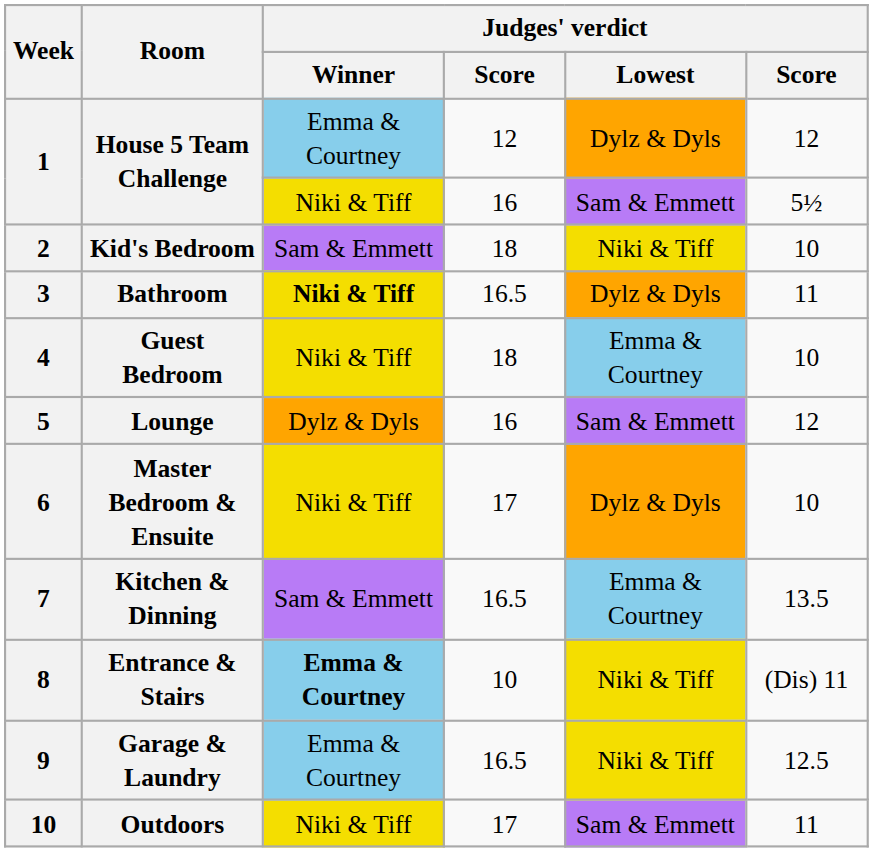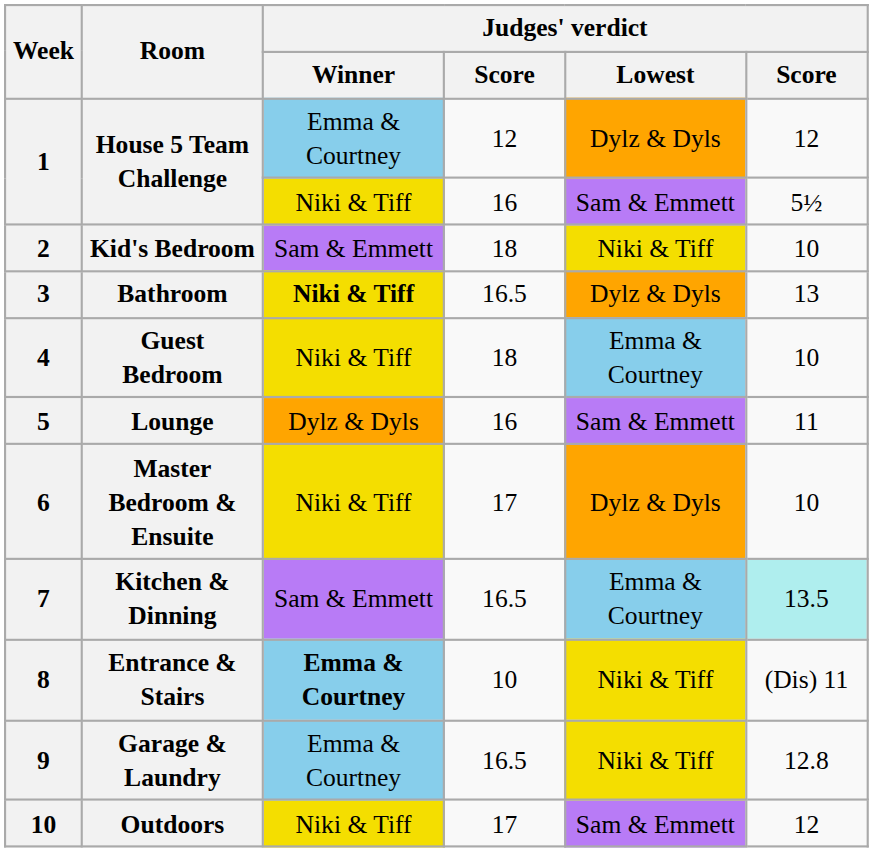 <table class="wikitable" style="text-align: center; font-size: 9pt; line-height:16px; width:65%">
 <tr>
 <th scope="col" rowspan="2" style="width:1%;">Week</th>
 <th scope="col" rowspan="2" style="width:15%;">Room</th>
 <th scope="col" colspan="4" style="width:5%;">Judges' verdict</th>
 </tr>
 <tr>
 <th scope="col" style="width:15%;">Winner</th>
 <th scope="col" style="width:10%;">Score</th>
 <th scope="col" style="width:15%;">Lowest</th>
 <th scope="col" style="width:10%;">Score</th>
 </tr>
 <tr>
 <th rowspan="2">1</th>
 <th rowspan="2">House 5 Team Challenge</th>
 <td scope="col" style="background:skyblue; color:black;">Emma & Courtney</td>
 <td>12</td>
 <td style="background:#B87BF6; background-color:orange">Dylz & Dyls</td>
 <td>12</td>
 </tr>
 <tr>
 <td scope="col" style="background:#f4de00; color:black;">Niki & Tiff</td>
 <td>16</td>
 <td scope="col" style="background:#B87BF6; color:black;">Sam & Emmett</td>
 <td>5½</td>
 </tr>
 <tr>
 <th>2</th>
 <th>Kid's Bedroom</th>
 <td scope="col" style="background:#B87BF6; color:black;">Sam & Emmett</td>
 <td>18</td>
 <td style="background:#f4de00; color:black;">Niki & Tiff</td>
 <td>10</td>
 </tr>
 <tr>
 <th>3</th>
 <th>Bathroom</th>
 <td style="background:#f4de00; color:black;"><strong>Niki & Tiff</strong></td>
 <td>16.5</td>
 <td style="background:#B87BF6; background-color:orange">Dylz & Dyls</td>
-<td>11</td>
+<td>13</td>
 </tr>
 <tr>
 <th>4</th>
 <th>Guest Bedroom</th>
 <td style="background:#f4de00; color:black;">Niki & Tiff</td>
 <td>18</td>
 <td scope="col" style="background:skyblue; color:black;">Emma & Courtney</td>
 <td>10</td>
 </tr>
 <tr>
 <th>5</th>
 <th>Lounge</th>
 <td style="background:#B87BF6; background-color:orange">Dylz & Dyls</td>
 <td>16</td>
 <td scope="col" style="background:#B87BF6; color:black;">Sam & Emmett</td>
-<td>12</td>
+<td>11</td>
 </tr>
 <tr>
 <th>6</th>
 <th>Master Bedroom & Ensuite</th>
 <td style="background:#f4de00; color:black;">Niki & Tiff</td>
 <td>17</td>
 <td style="background:#B87BF6; background-color:orange">Dylz & Dyls</td>
 <td>10</td>
 </tr>
 <tr>
 <th>7</th>
 <th>Kitchen & Dinning</th>
 <td scope="col" style="background:#B87BF6; color:black;">Sam & Emmett</td>
 <td>16.5</td>
 <td scope="col" style="background:skyblue; color:black;">Emma & Courtney</td>
-<td>13.5</td>
+<td style="background: paleturquoise;">13.5</td>
 </tr>
 <tr>
 <th>8</th>
 <th>Entrance & Stairs</th>
 <td scope="col" style="background:skyblue; color:black;"><strong>Emma & Courtney</strong></td>
 <td>10</td>
 <td scope="col" style="background:#f4de00; color:black;">Niki & Tiff</td>
 <td>(Dis) 11</td>
 </tr>
 <tr>
 <th>9</th>
 <th>Garage & Laundry</th>
 <td scope="col" style="background:skyblue; color:black;">Emma & Courtney</td>
 <td>16.5</td>
 <td style="background:#f4de00; color:black;">Niki & Tiff</td>
-<td>12.5</td>
+<td>12.8</td>
 </tr>
 <tr>
 <th>10</th>
 <th>Outdoors</th>
 <td scope="col" style="background:#f4de00; color:black;">Niki & Tiff</td>
 <td>17</td>
 <td style="background:#B87BF6; color:black;">Sam & Emmett</td>
-<td>11</td>
+<td>12</td>
 </tr>
 </table>
